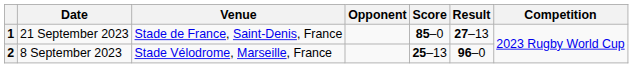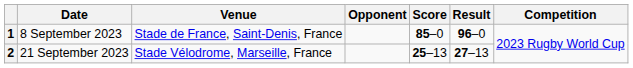 <table class="wikitable plainrowheaders" style="font-size:90%;">
 <tr>
 <th scope=col></th>
 <th scope=col data-sort-type=date>Date</th>
 <th scope=col>Venue</th>
 <th scope=col>Opponent</th>
 <th scope=col>Score</th>
 <th scope=col>Result</th>
 <th scope=col>Competition</th>
 </tr>
 <tr>
 <th scope=row>1</th>
-<td>21 September 2023</td>
+<td>8 September 2023</td>
 <td><a href='#'>Stade de France</a>, <a href='#'>Saint-Denis</a>, France</td>
 <td></td>
 <td align=center><strong>85</strong>–0</td>
-<td align=center><strong>27</strong>–13</td>
+<td align=center><strong>96</strong>–0</td>
 <td rowspan=2><a href='#'>2023 Rugby World Cup</a></td>
 </tr>
 <tr>
 <th scope=row>2</th>
-<td>8 September 2023</td>
+<td>21 September 2023</td>
 <td><a href='#'>Stade Vélodrome</a>, <a href='#'>Marseille</a>, France</td>
 <td></td>
 <td align=center><strong>25</strong>–13</td>
-<td align=center><strong>96</strong>–0</td>
+<td align=center><strong>27</strong>–13</td>
 </tr>
 </table>
